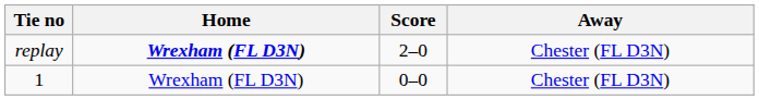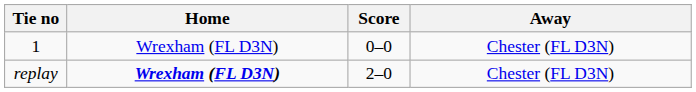 <table class="wikitable" style="text-align:center">
 <tr>
 <th width=50>Tie no</th>
 <th width=250>Home</th>
 <th width=50>Score</th>
 <th width=250>Away</th>
 </tr>
 <tr>
+<td>1</td>
+<td><a href='#'>Wrexham</a> (<a href='#'>FL D3N</a>)</td>
+<td>0–0</td>
+<td><a href='#'>Chester</a> (<a href='#'>FL D3N</a>)</td>
+</tr>
+<tr>
 <td><em>replay</em></td>
 <td><strong><em><a href='#'>Wrexham</a><strong> (<a href='#'>FL D3N</a>)<em></td>
 <td></em>2–0<em></td>
 <td></em><a href='#'>Chester</a> (<a href='#'>FL D3N</a>)<em></td>
 </tr>
-<tr>
-<td>1</td>
-<td><a href='#'>Wrexham</a> (<a href='#'>FL D3N</a>)</td>
-<td>0–0</td>
-<td><a href='#'>Chester</a> (<a href='#'>FL D3N</a>)</td>
-</tr>
 </table>
